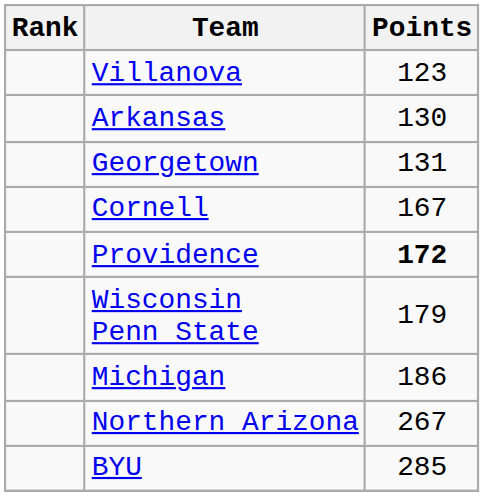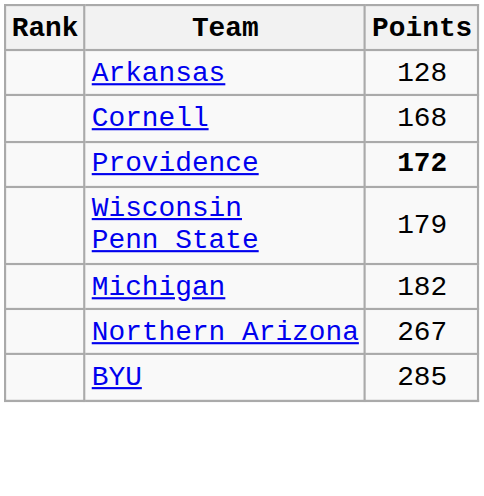 <table class="wikitable sortable" style="text-align:center">
 <tr>
 <th>Rank</th>
 <th>Team</th>
 <th>Points</th>
 </tr>
 <tr>
 <td></td>
-<td align=left><a href='#'>Villanova</a></td>
-<td>123</td>
-</tr>
-<tr>
-<td></td>
 <td align=left><a href='#'>Arkansas</a></td>
-<td>130</td>
-</tr>
-<tr>
-<td></td>
-<td align=left><a href='#'>Georgetown</a></td>
-<td>131</td>
+<td>128</td>
 </tr>
 <tr>
 <td></td>
 <td align=left><a href='#'>Cornell</a></td>
-<td>167</td>
+<td>168</td>
 </tr>
 <tr>
 <td></td>
 <td align=left><a href='#'>Providence</a></td>
 <td><strong>172</strong></td>
 </tr>
 <tr>
 <td></td>
 <td align=left><a href='#'>Wisconsin</a><br><a href='#'>Penn State</a></td>
 <td>179</td>
 </tr>
 <tr>
 <td></td>
 <td align=left><a href='#'>Michigan</a></td>
-<td>186</td>
+<td>182</td>
 </tr>
 <tr>
 <td></td>
 <td align=left><a href='#'>Northern Arizona</a></td>
 <td>267</td>
 </tr>
 <tr>
 <td></td>
 <td align=left><a href='#'>BYU</a></td>
 <td>285</td>
 </tr>
 <tr>
 </tr>
 </table>
